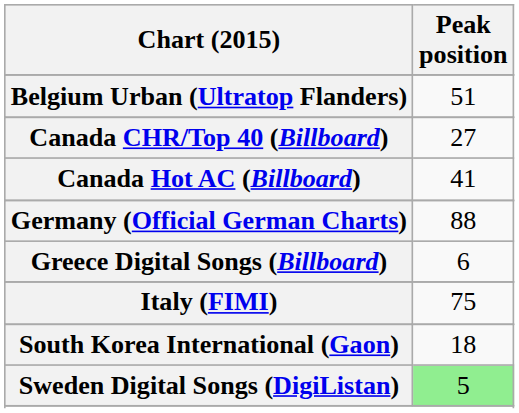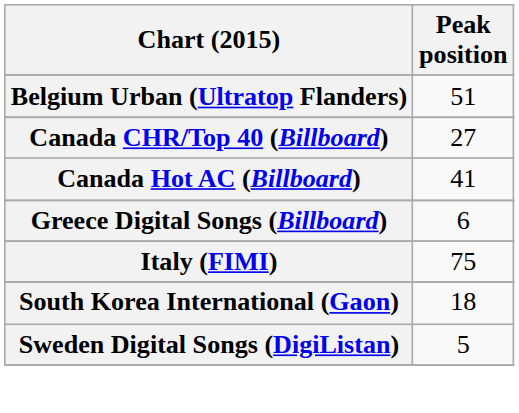 <table class="wikitable plainrowheaders sortable" style="text-align:center;">
 <tr>
 <th>Chart (2015)</th>
 <th>Peak<br>position</th>
 </tr>
 <tr>
 </tr>
 <tr>
 </tr>
 <tr>
 </tr>
 <tr>
 </tr>
 <tr>
 <th scope="row">Belgium Urban (<a href='#'>Ultratop</a> Flanders)</th>
 <td>51</td>
 </tr>
 <tr>
 </tr>
 <tr>
 <th scope="row">Canada <a href='#'>CHR/Top 40</a> (<em><a href='#'>Billboard</a></em>)</th>
 <td>27</td>
 </tr>
 <tr>
 <th scope="row">Canada <a href='#'>Hot AC</a> (<em><a href='#'>Billboard</a></em>)</th>
 <td>41</td>
 </tr>
 <tr>
 </tr>
 <tr>
 </tr>
 <tr>
 </tr>
 <tr>
 </tr>
 <tr>
 </tr>
 <tr>
-<th scope="row">Germany (<a href='#'>Official German Charts</a>)</th>
-<td>88</td>
-</tr>
-<tr>
 <th scope="row">Greece Digital Songs (<em><a href='#'>Billboard</a></em>)</th>
 <td>6</td>
 </tr>
 <tr>
 </tr>
 <tr>
 </tr>
 <tr>
 <th scope="row">Italy (<a href='#'>FIMI</a>)</th>
 <td>75</td>
 </tr>
 <tr>
 </tr>
 <tr>
 </tr>
 <tr>
 </tr>
 <tr>
 <th scope="row">South Korea International (<a href='#'>Gaon</a>)</th>
 <td style="text-align:center;">18</td>
 </tr>
 <tr>
 <th scope="row">Sweden Digital Songs (<a href='#'>DigiListan</a>)</th>
-<td style="background: lightgreen;">5</td>
+<td>5</td>
 </tr>
 <tr>
 </tr>
 <tr>
 </tr>
 <tr>
 </tr>
 <tr>
 </tr>
 </table>
